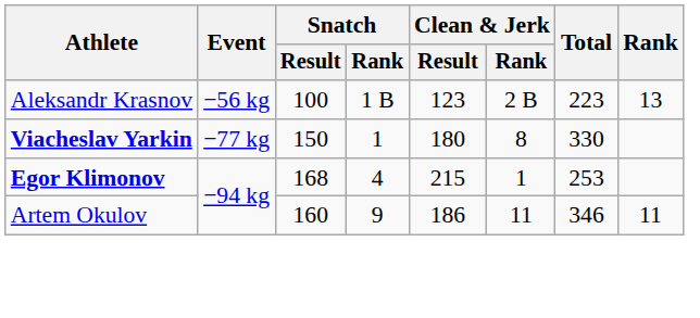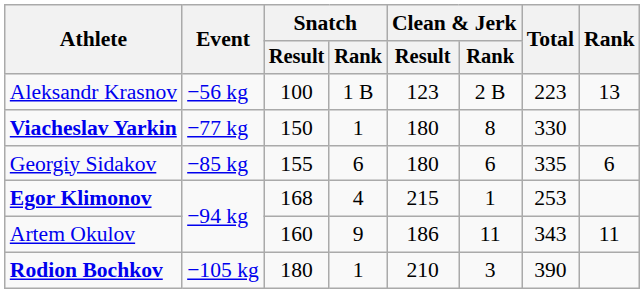 <table class="wikitable" style="text-align:center; font-size:90%">
 <tr>
 <th rowspan=2>Athlete</th>
 <th rowspan=2>Event</th>
 <th colspan=2>Snatch</th>
 <th colspan=2>Clean & Jerk</th>
 <th rowspan=2>Total</th>
 <th rowspan=2>Rank</th>
 </tr>
 <tr style="font-size:95%">
 <th>Result</th>
 <th>Rank</th>
 <th>Result</th>
 <th>Rank</th>
 </tr>
 <tr>
 <td align=left><a href='#'>Aleksandr Krasnov</a></td>
 <td align=left><a href='#'>−56 kg</a></td>
 <td>100</td>
 <td>1 B</td>
 <td>123</td>
 <td>2 B</td>
 <td>223</td>
 <td>13</td>
 </tr>
 <tr>
 <td align=left><strong><a href='#'>Viacheslav Yarkin</a></strong></td>
 <td align=left><a href='#'>−77 kg</a></td>
 <td>150</td>
 <td>1</td>
 <td>180</td>
 <td>8</td>
 <td>330</td>
 <td></td>
 </tr>
 <tr>
+<td align=left><a href='#'>Georgiy Sidakov</a></td>
+<td align=left><a href='#'>−85 kg</a></td>
+<td>155</td>
+<td>6</td>
+<td>180</td>
+<td>6</td>
+<td>335</td>
+<td>6</td>
+</tr>
+<tr>
 <td align=left><strong><a href='#'>Egor Klimonov</a></strong></td>
 <td align=left rowspan=2><a href='#'>−94 kg</a></td>
 <td>168</td>
 <td>4</td>
 <td>215</td>
 <td>1</td>
 <td>253 </td>
 <td></td>
 </tr>
 <tr>
 <td align=left><a href='#'>Artem Okulov</a></td>
 <td>160</td>
 <td>9</td>
 <td>186</td>
 <td>11</td>
-<td>346</td>
+<td>343</td>
 <td>11</td>
 </tr>
+<tr>
+<td align=left><strong><a href='#'>Rodion Bochkov</a></strong></td>
+<td align=left><a href='#'>−105 kg</a></td>
+<td>180</td>
+<td>1</td>
+<td>210</td>
+<td>3</td>
+<td>390</td>
+<td></td>
+</tr>
 </table>
